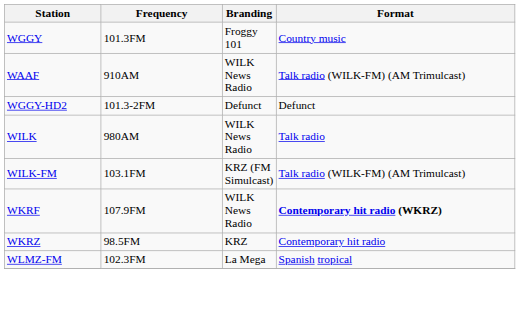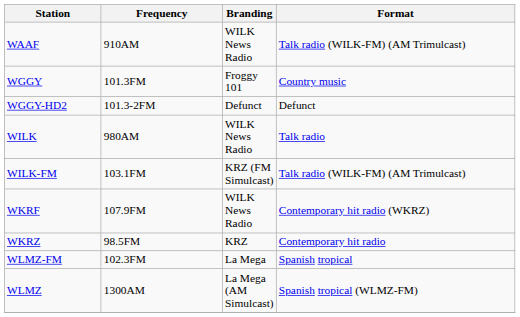 <table class="wikitable sortable" style="width:45em;">
 <tr>
 <th style="width:20%">Station</th>
 <th style="width:25%">Frequency</th>
 <th style="width:5%">Branding</th>
 <th style="width:50%">Format</th>
 </tr>
 <tr>
+<td><a href='#'>WAAF</a></td>
+<td>910AM</td>
+<td>WILK News Radio</td>
+<td><a href='#'>Talk radio</a> (WILK-FM) (AM Trimulcast)</td>
+</tr>
+<tr>
 <td><a href='#'>WGGY</a></td>
 <td>101.3FM</td>
 <td>Froggy 101</td>
 <td><a href='#'>Country music</a></td>
-</tr>
-<tr>
-<td><a href='#'>WAAF</a></td>
-<td>910AM</td>
-<td>WILK News Radio</td>
-<td><a href='#'>Talk radio</a> (WILK-FM) (AM Trimulcast)</td>
 </tr>
 <tr>
 <td><a href='#'>WGGY-HD2</a></td>
 <td>101.3-2FM</td>
 <td>Defunct</td>
 <td>Defunct</td>
 </tr>
 <tr>
 <td><a href='#'>WILK</a></td>
 <td>980AM</td>
 <td>WILK News Radio</td>
 <td><a href='#'>Talk radio</a></td>
 </tr>
 <tr>
 <td><a href='#'>WILK-FM</a></td>
 <td>103.1FM</td>
 <td>KRZ (FM Simulcast)</td>
 <td><a href='#'>Talk radio</a> (WILK-FM) (AM Trimulcast)</td>
 </tr>
 <tr>
 <td><a href='#'>WKRF</a></td>
 <td>107.9FM</td>
 <td>WILK News Radio</td>
-<td><strong><a href='#'>Contemporary hit radio</a> (WKRZ)</strong></td>
+<td><a href='#'>Contemporary hit radio</a> (WKRZ)</td>
 </tr>
 <tr>
 <td><a href='#'>WKRZ</a></td>
 <td>98.5FM</td>
 <td>KRZ</td>
 <td><a href='#'>Contemporary hit radio</a></td>
 </tr>
 <tr>
 <td><a href='#'>WLMZ-FM</a></td>
 <td>102.3FM</td>
 <td>La Mega</td>
 <td><a href='#'>Spanish</a> <a href='#'>tropical</a></td>
 </tr>
 <tr>
+<td><a href='#'>WLMZ</a></td>
+<td>1300AM</td>
+<td>La Mega (AM Simulcast)</td>
+<td><a href='#'>Spanish</a> <a href='#'>tropical</a> (WLMZ-FM)</td>
+</tr>
+<tr>
 </tr>
 </table>
